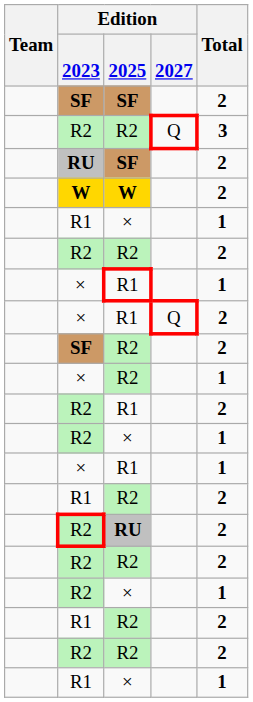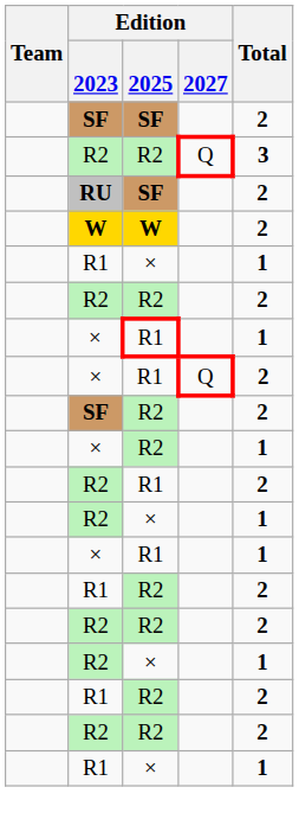 <table class="wikitable sortable" style="text-align: center">
 <tr>
 <th rowspan="2">Team</th>
 <th colspan="3">Edition</th>
 <th rowspan="2">Total</th>
 </tr>
 <tr>
 <th><br><a href='#'>2023</a></th>
 <th><br><a href='#'>2025</a></th>
 <th><br><a href='#'>2027</a></th>
 </tr>
 <tr>
 <td id="" align=left></td>
 <td bgcolor=#cc9966><strong>SF</strong></td>
 <td bgcolor=#cc9966><strong>SF</strong></td>
 <td></td>
 <td><strong>2</strong></td>
 </tr>
 <tr>
 <td id="" align=left></td>
 <td bgcolor=#BBF3BB>R2</td>
 <td bgcolor=#BBF3BB>R2</td>
 <td style="border: 3px solid red">Q</td>
 <td><strong>3</strong></td>
 </tr>
 <tr>
 <td id="" align=left></td>
 <td bgcolor=silver><strong>RU</strong></td>
 <td bgcolor=#cc9966><strong>SF</strong></td>
 <td></td>
 <td><strong>2</strong></td>
 </tr>
 <tr>
 <td id="" align=left></td>
 <td bgcolor=gold><strong>W</strong></td>
 <td bgcolor=gold><strong>W</strong></td>
 <td></td>
 <td><strong>2</strong></td>
 </tr>
 <tr>
 <td id="" align=left></td>
 <td>R1</td>
 <td>×</td>
 <td></td>
 <td><strong>1</strong></td>
 </tr>
 <tr>
 <td id="" align=left></td>
 <td bgcolor=#BBF3BB>R2</td>
 <td bgcolor=#BBF3BB>R2</td>
 <td></td>
 <td><strong>2</strong></td>
 </tr>
 <tr>
 <td id="" align=left></td>
 <td>×</td>
 <td style="border: 3px solid red">R1</td>
 <td></td>
 <td><strong>1</strong></td>
 </tr>
 <tr>
 <td id="" align=left></td>
 <td>×</td>
 <td>R1</td>
 <td style="border: 3px solid red">Q</td>
 <td><strong>2</strong></td>
 </tr>
 <tr>
 <td id="" align=left></td>
 <td bgcolor=#cc9966><strong>SF</strong></td>
 <td bgcolor=#BBF3BB>R2</td>
 <td></td>
 <td><strong>2</strong></td>
 </tr>
 <tr>
 <td id="" align="left"></td>
 <td>×</td>
 <td bgcolor=#BBF3BB>R2</td>
 <td></td>
 <td><strong>1</strong></td>
 </tr>
 <tr>
 <td id="" align=left></td>
 <td bgcolor=#BBF3BB>R2</td>
 <td>R1</td>
 <td></td>
 <td><strong>2</strong></td>
 </tr>
 <tr>
 <td id="" align=left></td>
 <td bgcolor=#BBF3BB>R2</td>
 <td>×</td>
 <td></td>
 <td><strong>1</strong></td>
 </tr>
 <tr>
 <td id="" align=left></td>
 <td>×</td>
 <td>R1</td>
 <td></td>
 <td><strong>1</strong></td>
 </tr>
 <tr>
 <td id="" align=left></td>
 <td>R1</td>
 <td bgcolor=#BBF3BB>R2</td>
 <td></td>
 <td><strong>2</strong></td>
 </tr>
 <tr>
 <td id="" align=left></td>
-<td style="border: 3px solid red" bgcolor=#BBF3BB>R2</td>
-<td bgcolor=silver><strong>RU</strong></td>
-<td></td>
-<td><strong>2</strong></td>
-</tr>
-<tr>
-<td id="" align=left></td>
 <td bgcolor=#BBF3BB>R2</td>
 <td bgcolor=#BBF3BB>R2</td>
 <td></td>
 <td><strong>2</strong></td>
 </tr>
 <tr>
 <td id="" align=left></td>
 <td bgcolor=#BBF3BB>R2</td>
 <td>×</td>
 <td></td>
 <td><strong>1</strong></td>
 </tr>
 <tr>
 <td id="" align=left></td>
 <td>R1</td>
 <td bgcolor=#BBF3BB>R2</td>
 <td></td>
 <td><strong>2</strong></td>
 </tr>
 <tr>
 <td id="" align=left></td>
 <td bgcolor=#BBF3BB>R2</td>
 <td bgcolor=#BBF3BB>R2</td>
 <td></td>
 <td><strong>2</strong></td>
 </tr>
 <tr>
 <td id="" align=left></td>
 <td>R1</td>
 <td>×</td>
 <td></td>
 <td><strong>1</strong></td>
 </tr>
 </table>
